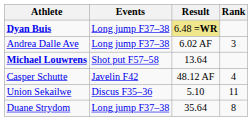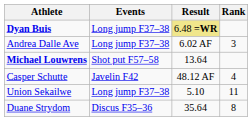 <table class=wikitable>
 <tr>
 <th>Athlete</th>
 <th>Events</th>
 <th>Result</th>
 <th>Rank</th>
 </tr>
 <tr>
 <td><strong><a href='#'>Dyan Buis</a></strong></td>
 <td><a href='#'>Long jump F37–38</a></td>
 <td style="background: khaki; text-align:center;">6.48 <strong>=WR</strong></td>
 <td style="text-align:center;"></td>
 </tr>
 <tr>
 <td><a href='#'>Andrea Dalle Ave</a></td>
 <td><a href='#'>Long jump F37–38</a></td>
 <td style="text-align:center;">6.02 AF</td>
 <td style="text-align:center;">3</td>
 </tr>
 <tr>
 <td><strong><a href='#'>Michael Louwrens</a></strong></td>
 <td><a href='#'>Shot put F57–58</a></td>
 <td style="text-align:center;">13.64</td>
 <td style="text-align:center;"></td>
 </tr>
 <tr>
 <td><a href='#'>Casper Schutte</a></td>
 <td><a href='#'>Javelin F42</a></td>
 <td style="text-align:center;">48.12 AF</td>
 <td style="text-align:center;">4</td>
 </tr>
 <tr>
 <td><a href='#'>Union Sekailwe</a></td>
-<td><a href='#'>Discus F35–36</a></td>
+<td><a href='#'>Long jump F37–38</a></td>
 <td style="text-align:center;">5.10</td>
 <td style="text-align:center;">11</td>
 </tr>
 <tr>
 <td><a href='#'>Duane Strydom</a></td>
-<td><a href='#'>Long jump F37–38</a></td>
+<td><a href='#'>Discus F35–36</a></td>
 <td style="text-align:center;">35.64</td>
 <td style="text-align:center;">8</td>
 </tr>
 </table>
